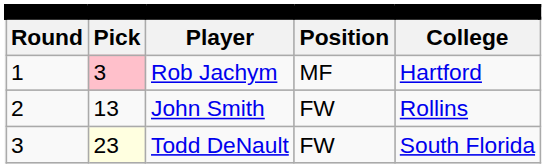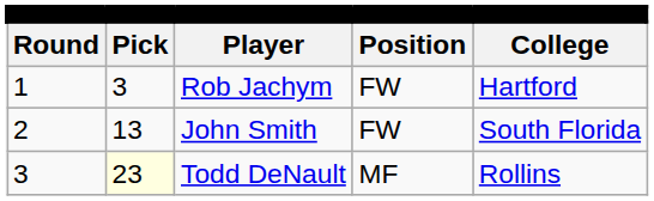 <table class="wikitable sortable" style="text-align:center; font-size:90%; text-align:left;">
 <tr style="border-spacing: 2px; border: 2px solid black;">
 <td colspan="7" bgcolor="#000000" color="#000000" border="#FED000" align="center"><strong></strong></td>
 </tr>
 <tr>
 <th><strong>Round</strong></th>
 <th><strong>Pick</strong></th>
 <th><strong>Player</strong></th>
 <th><strong>Position</strong></th>
 <th><strong>College</strong></th>
 </tr>
 <tr>
 <td>1</td>
-<td style="background: pink;">3</td>
+<td>3</td>
 <td> <a href='#'>Rob Jachym</a></td>
-<td>MF</td>
+<td>FW</td>
 <td><a href='#'>Hartford</a></td>
 </tr>
 <tr>
 <td>2</td>
 <td>13</td>
 <td> <a href='#'>John Smith</a></td>
 <td>FW</td>
-<td><a href='#'>Rollins</a></td>
+<td><a href='#'>South Florida</a></td>
 </tr>
 <tr>
 <td>3</td>
 <td style="background: lightyellow;">23</td>
 <td> <a href='#'>Todd DeNault</a></td>
-<td>FW</td>
-<td><a href='#'>South Florida</a></td>
+<td>MF</td>
+<td><a href='#'>Rollins</a></td>
 </tr>
 </table>
